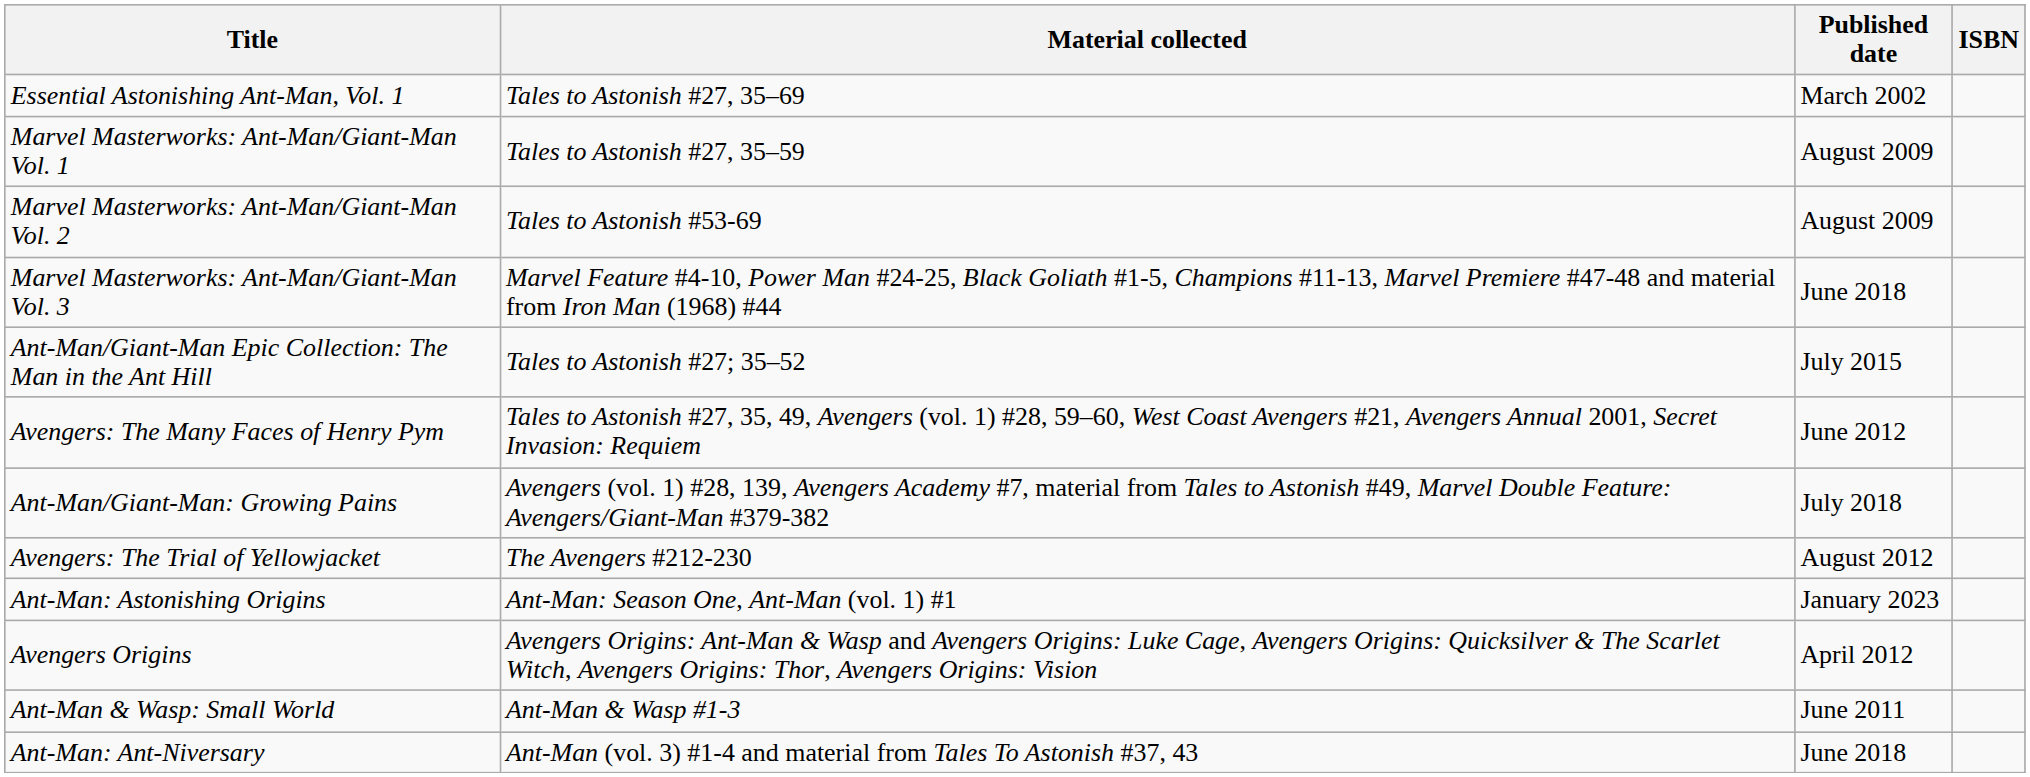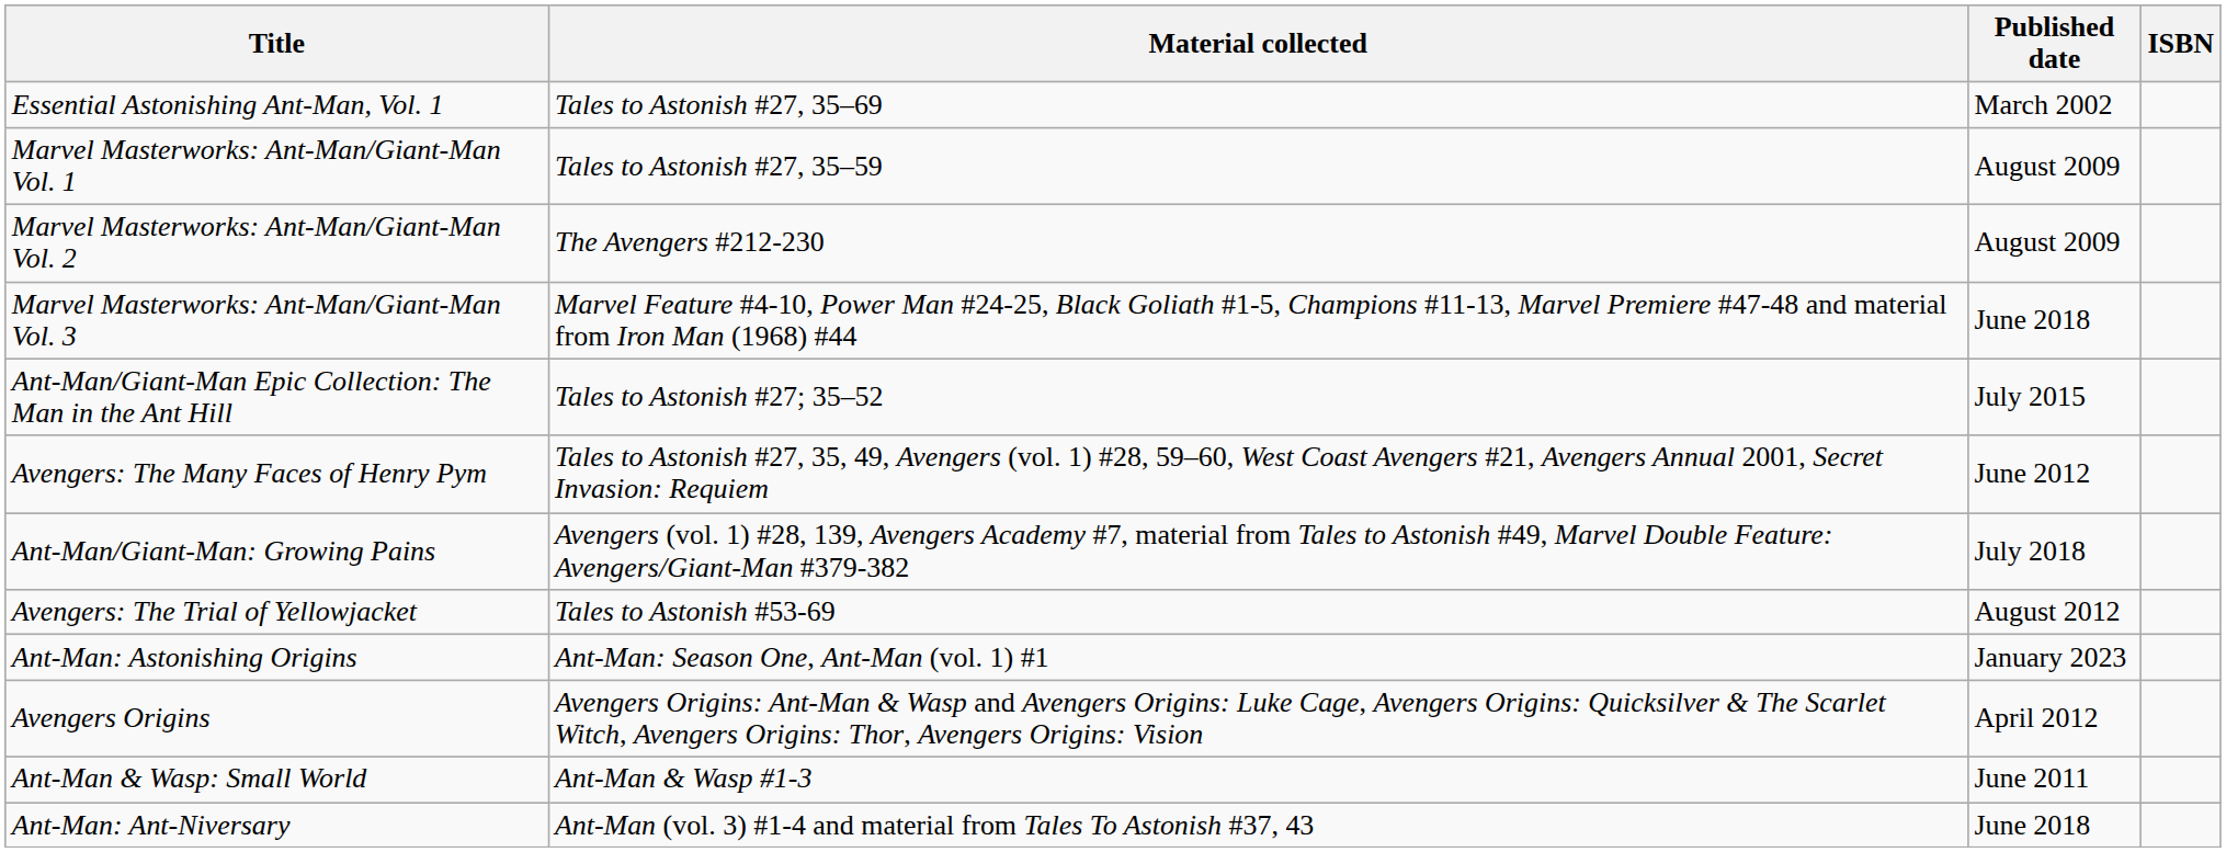 <table class="wikitable">
 <tr>
 <th>Title</th>
 <th>Material collected</th>
 <th>Published date</th>
 <th>ISBN</th>
 </tr>
 <tr>
 <td><em>Essential Astonishing Ant-Man, Vol. 1</em></td>
 <td><em>Tales to Astonish</em> #27, 35–69</td>
 <td>March 2002</td>
 <td></td>
 </tr>
 <tr>
 <td><em>Marvel Masterworks: Ant-Man/Giant-Man Vol. 1</em></td>
 <td><em>Tales to Astonish</em> #27, 35–59</td>
 <td>August 2009</td>
 <td></td>
 </tr>
 <tr>
 <td><em>Marvel Masterworks: Ant-Man/Giant-Man Vol. 2</em></td>
-<td><em>Tales to Astonish</em> #53-69</td>
+<td><em>The Avengers</em> #212-230</td>
 <td>August 2009</td>
 <td></td>
 </tr>
 <tr>
 <td><em>Marvel Masterworks: Ant-Man/Giant-Man Vol. 3</em></td>
 <td><em>Marvel Feature</em> #4-10, <em>Power Man</em> #24-25, <em>Black Goliath</em> #1-5, <em>Champions</em> #11-13, <em>Marvel Premiere</em> #47-48 and material from <em>Iron Man</em> (1968) #44</td>
 <td>June 2018</td>
 <td></td>
 </tr>
 <tr>
 <td><em>Ant-Man/Giant-Man Epic Collection: The Man in the Ant Hill</em></td>
 <td><em>Tales to Astonish</em> #27; 35–52</td>
 <td>July 2015</td>
 <td></td>
 </tr>
 <tr>
 <td><em>Avengers: The Many Faces of Henry Pym</em></td>
 <td><em>Tales to Astonish</em> #27, 35, 49, <em>Avengers</em> (vol. 1) #28, 59–60, <em>West Coast Avengers</em> #21, <em>Avengers Annual</em> 2001, <em>Secret Invasion: Requiem</em></td>
 <td>June 2012</td>
 <td></td>
 </tr>
 <tr>
 <td><em>Ant-Man/Giant-Man: Growing Pains</em></td>
 <td><em>Avengers</em> (vol. 1) #28, 139, <em>Avengers Academy</em> #7, material from <em>Tales to Astonish</em> #49, <em>Marvel Double Feature: Avengers/Giant-Man</em> #379-382</td>
 <td>July 2018</td>
 <td></td>
 </tr>
 <tr>
 <td><em>Avengers: The Trial of Yellowjacket</em></td>
-<td><em>The Avengers</em> #212-230</td>
+<td><em>Tales to Astonish</em> #53-69</td>
 <td>August 2012</td>
 <td></td>
 </tr>
 <tr>
 <td><em>Ant-Man: Astonishing Origins</em></td>
 <td><em>Ant-Man: Season One</em>, <em>Ant-Man</em> (vol. 1) #1</td>
 <td>January 2023</td>
 <td></td>
 </tr>
 <tr>
 <td><em>Avengers Origins</em></td>
 <td><em>Avengers Origins: Ant-Man & Wasp</em> and <em>Avengers Origins: Luke Cage</em>, <em>Avengers Origins: Quicksilver & The Scarlet Witch</em>, <em>Avengers Origins: Thor</em>, <em>Avengers Origins: Vision</em></td>
 <td>April 2012</td>
 <td></td>
 </tr>
 <tr>
 <td><em>Ant-Man & Wasp: Small World</em></td>
 <td><em>Ant-Man & Wasp #1-3</em></td>
 <td>June 2011</td>
 <td></td>
 </tr>
 <tr>
 <td><em>Ant-Man: Ant-Niversary</em></td>
 <td><em>Ant-Man</em> (vol. 3) #1-4 and material from <em>Tales To Astonish</em> #37, 43</td>
 <td>June 2018</td>
 <td></td>
 </tr>
 </table>
